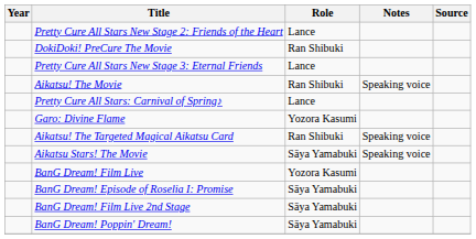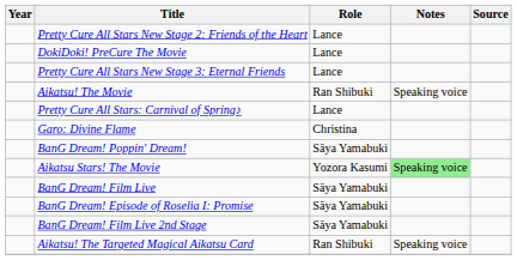 <table class="wikitable sortable plainrowheaders">
 <tr>
 <th>Year</th>
 <th>Title</th>
 <th>Role</th>
 <th class="unsortable">Notes</th>
 <th class="unsortable">Source</th>
 </tr>
 <tr>
 <td></td>
 <td><em><a href='#'>Pretty Cure All Stars New Stage 2: Friends of the Heart</a></em></td>
 <td>Lance</td>
 <td></td>
 <td></td>
 </tr>
 <tr>
 <td></td>
 <td><em><a href='#'>DokiDoki! PreCure The Movie</a></em></td>
-<td>Ran Shibuki</td>
+<td>Lance</td>
 <td></td>
 <td></td>
 </tr>
 <tr>
 <td></td>
 <td><em><a href='#'>Pretty Cure All Stars New Stage 3: Eternal Friends</a></em></td>
 <td>Lance</td>
 <td></td>
 <td></td>
 </tr>
 <tr>
 <td></td>
 <td><em><a href='#'>Aikatsu! The Movie</a></em></td>
 <td>Ran Shibuki</td>
 <td>Speaking voice</td>
 <td></td>
 </tr>
 <tr>
 <td></td>
 <td><em><a href='#'>Pretty Cure All Stars: Carnival of Spring♪</a></em></td>
 <td>Lance</td>
 <td></td>
 <td></td>
 </tr>
 <tr>
 <td></td>
 <td><em><a href='#'>Garo: Divine Flame</a></em></td>
-<td>Yozora Kasumi</td>
+<td>Christina</td>
 <td></td>
 <td></td>
 </tr>
 <tr>
 <td></td>
-<td><em><a href='#'>Aikatsu! The Targeted Magical Aikatsu Card</a></em></td>
-<td>Ran Shibuki</td>
-<td>Speaking voice</td>
+<td><em><a href='#'>BanG Dream! Poppin' Dream!</a></em></td>
+<td>Sāya Yamabuki</td>
+<td></td>
 <td></td>
 </tr>
 <tr>
 <td></td>
 <td><em><a href='#'>Aikatsu Stars! The Movie</a></em></td>
-<td>Sāya Yamabuki</td>
-<td>Speaking voice</td>
+<td>Yozora Kasumi</td>
+<td style="background: lightgreen;">Speaking voice</td>
 <td></td>
 </tr>
 <tr>
 <td></td>
 <td><em><a href='#'>BanG Dream! Film Live</a></em></td>
-<td>Yozora Kasumi</td>
+<td>Sāya Yamabuki</td>
 <td></td>
 <td></td>
 </tr>
 <tr>
 <td></td>
 <td><em><a href='#'>BanG Dream! Episode of Roselia I: Promise</a></em></td>
 <td>Sāya Yamabuki</td>
 <td></td>
 <td></td>
 </tr>
 <tr>
 <td></td>
 <td><em><a href='#'>BanG Dream! Film Live 2nd Stage</a></em></td>
 <td>Sāya Yamabuki</td>
 <td></td>
 <td></td>
 </tr>
 <tr>
 <td></td>
-<td><em><a href='#'>BanG Dream! Poppin' Dream!</a></em></td>
-<td>Sāya Yamabuki</td>
-<td></td>
+<td><em><a href='#'>Aikatsu! The Targeted Magical Aikatsu Card</a></em></td>
+<td>Ran Shibuki</td>
+<td>Speaking voice</td>
 <td></td>
 </tr>
 <tr>
 </tr>
 </table>
